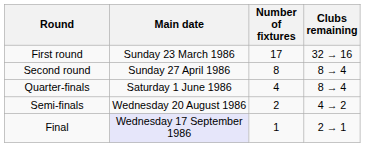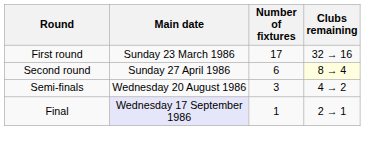 <table class="wikitable plainrowheaders" style="text-align:center">
 <tr>
 <th scope="col" style="width:150px">Round</th>
 <th scope="col" style="width:200px">Main date</th>
 <th scope="col" style="width:75px">Number of fixtures</th>
 <th scope="col" style="width:75px">Clubs remaining</th>
 </tr>
 <tr>
 <td>First round</td>
 <td>Sunday 23 March 1986</td>
 <td>17</td>
 <td>32 → 16</td>
 </tr>
 <tr>
 <td>Second round</td>
 <td>Sunday 27 April 1986</td>
-<td>8</td>
-<td>8 → 4</td>
-</tr>
-<tr>
-<td>Quarter-finals</td>
-<td>Saturday 1 June 1986</td>
-<td>4</td>
-<td>8 → 4</td>
+<td>6</td>
+<td style="background: lightyellow;">8 → 4</td>
 </tr>
 <tr>
 <td>Semi-finals</td>
 <td>Wednesday 20 August 1986</td>
-<td>2</td>
+<td>3</td>
 <td>4 → 2</td>
 </tr>
 <tr>
 <td>Final</td>
 <td style="background: lavender;">Wednesday 17 September 1986</td>
 <td>1</td>
 <td>2 → 1</td>
 </tr>
 </table>
